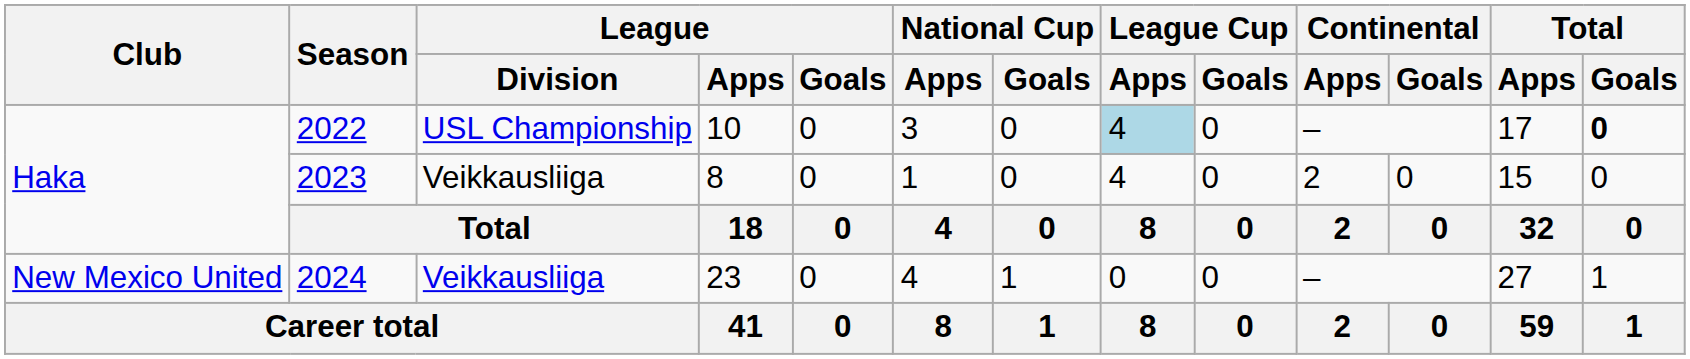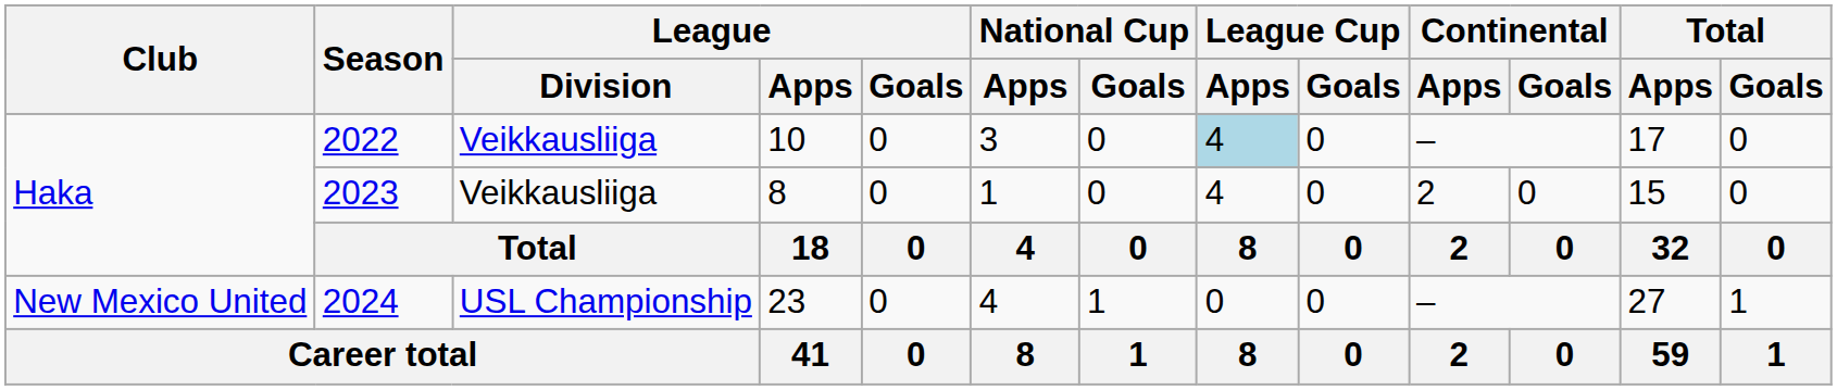 <table class="wikitable" style="border: 1px solid black;" style="text-align:center;">
 <tr>
 <th rowspan=2>Club</th>
 <th rowspan=2>Season</th>
 <th colspan=3>League</th>
 <th colspan=2>National Cup</th>
 <th colspan=2>League Cup</th>
 <th colspan=2>Continental</th>
 <th colspan=2>Total</th>
 </tr>
 <tr>
 <th>Division</th>
 <th>Apps</th>
 <th>Goals</th>
 <th>Apps</th>
 <th>Goals</th>
 <th>Apps</th>
 <th>Goals</th>
 <th>Apps</th>
 <th>Goals</th>
 <th>Apps</th>
 <th>Goals</th>
 </tr>
 <tr>
 <td rowspan=3><a href='#'>Haka</a></td>
 <td><a href='#'>2022</a></td>
-<td><a href='#'>USL Championship</a></td>
+<td><a href='#'>Veikkausliiga</a></td>
 <td>10</td>
 <td>0</td>
 <td>3</td>
 <td>0</td>
 <td style="background: lightblue;">4</td>
 <td>0</td>
 <td colspan=2>–</td>
 <td>17</td>
-<td><strong>0</strong></td>
+<td>0</td>
 </tr>
 <tr>
 <td><a href='#'>2023</a></td>
 <td>Veikkausliiga</td>
 <td>8</td>
 <td>0</td>
 <td>1</td>
 <td>0</td>
 <td>4</td>
 <td>0</td>
 <td>2</td>
 <td>0</td>
 <td>15</td>
 <td>0</td>
 </tr>
 <tr>
 <th colspan=2>Total</th>
 <th>18</th>
 <th>0</th>
 <th>4</th>
 <th>0</th>
 <th>8</th>
 <th>0</th>
 <th>2</th>
 <th>0</th>
 <th>32</th>
 <th>0</th>
 </tr>
 <tr>
 <td><a href='#'>New Mexico United</a></td>
 <td><a href='#'>2024</a></td>
-<td><a href='#'>Veikkausliiga</a></td>
+<td><a href='#'>USL Championship</a></td>
 <td>23</td>
 <td>0</td>
 <td>4</td>
 <td>1</td>
 <td>0</td>
 <td>0</td>
 <td colspan=2>–</td>
 <td>27</td>
 <td>1</td>
 </tr>
 <tr>
 <th colspan=3>Career total</th>
 <th>41</th>
 <th>0</th>
 <th>8</th>
 <th>1</th>
 <th>8</th>
 <th>0</th>
 <th>2</th>
 <th>0</th>
 <th>59</th>
 <th>1</th>
 </tr>
 </table>
